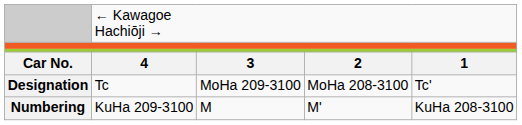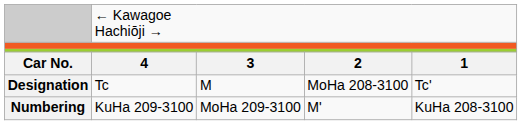 <table class="wikitable">
 <tr>
 <td style="background-color:#ccc;"> </td>
 <td colspan="4"><div>← Kawagoe</div><div>Hachiōji →</div></td>
 </tr>
 <tr style="line-height: 6.7px; background-color: #F15A22;">
 <td colspan="5" style="padding:0; border:0;"> </td>
 </tr>
 <tr style="line-height: 3.3px; background-color: #9ACD32;">
 <td colspan="5" style="padding:0; border:0;"> </td>
 </tr>
 <tr>
 <th>Car No.</th>
 <th>4</th>
 <th>3</th>
 <th>2</th>
 <th>1</th>
 </tr>
 <tr>
 <th>Designation</th>
 <td>Tc</td>
-<td>MoHa 209-3100</td>
+<td>M</td>
 <td>MoHa 208-3100</td>
 <td>Tc'</td>
 </tr>
 <tr>
 <th>Numbering</th>
 <td>KuHa 209-3100</td>
-<td>M</td>
+<td>MoHa 209-3100</td>
 <td>M'</td>
 <td>KuHa 208-3100</td>
 </tr>
 </table>
